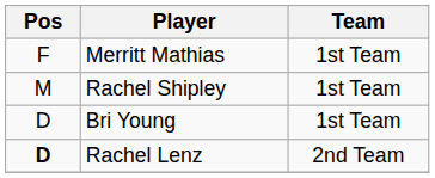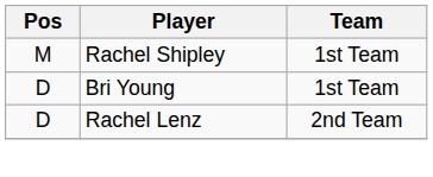 <table class="wikitable">
 <tr>
 <th scope="col" width="50">Pos</th>
 <th scope="col" width="150">Player</th>
 <th scope="col" width="100">Team</th>
-</tr>
-<tr>
-<td align="center">F</td>
-<td>Merritt Mathias</td>
-<td align="center">1st Team</td>
 </tr>
 <tr>
 <td align="center">M</td>
 <td>Rachel Shipley</td>
 <td align="center">1st Team</td>
 </tr>
 <tr>
 <td align="center">D</td>
 <td>Bri Young</td>
 <td align="center">1st Team</td>
 </tr>
 <tr>
-<td align="center"><strong>D</strong></td>
+<td align="center">D</td>
 <td>Rachel Lenz</td>
 <td align="center">2nd Team</td>
 </tr>
 <tr>
 </tr>
 </table>
